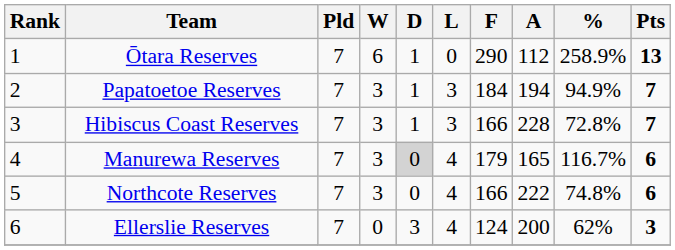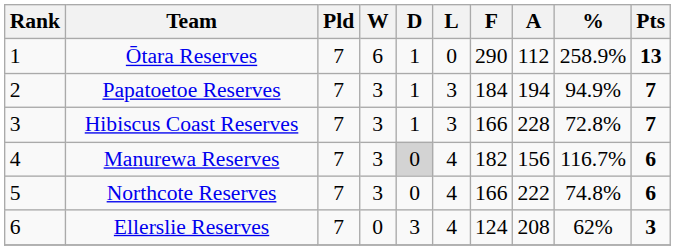 <table class="wikitable" style="text-align:center;">
 <tr>
 <th width=20>Rank</th>
 <th width=180>Team</th>
 <th width=20 abbr="Played">Pld</th>
 <th width=20 abbr="Won">W</th>
 <th width=20 abbr="Drawn">D</th>
 <th width=20 abbr="Lost">L</th>
 <th width=20 abbr="For">F</th>
 <th width=20 abbr="Against">A</th>
 <th width=20 abbr="Percentage">%</th>
 <th width=20 abbr="Points">Pts</th>
 </tr>
 <tr>
 <td style="text-align:left;">1</td>
 <td><a href='#'>Ōtara Reserves</a></td>
 <td>7</td>
 <td>6</td>
 <td>1</td>
 <td>0</td>
 <td>290</td>
 <td>112</td>
 <td>258.9%</td>
 <td><strong>13</strong></td>
 </tr>
 <tr>
 <td style="text-align:left;">2</td>
 <td><a href='#'>Papatoetoe Reserves</a></td>
 <td>7</td>
 <td>3</td>
 <td>1</td>
 <td>3</td>
 <td>184</td>
 <td>194</td>
 <td>94.9%</td>
 <td><strong>7</strong></td>
 </tr>
 <tr>
 <td style="text-align:left;">3</td>
 <td><a href='#'>Hibiscus Coast Reserves</a></td>
 <td>7</td>
 <td>3</td>
 <td>1</td>
 <td>3</td>
 <td>166</td>
 <td>228</td>
 <td>72.8%</td>
 <td><strong>7</strong></td>
 </tr>
 <tr>
 <td style="text-align:left;">4</td>
 <td><a href='#'>Manurewa Reserves</a></td>
 <td>7</td>
 <td>3</td>
 <td style="background: lightgrey;">0</td>
 <td>4</td>
-<td>179</td>
-<td>165</td>
+<td>182</td>
+<td>156</td>
 <td>116.7%</td>
 <td><strong>6</strong></td>
 </tr>
 <tr>
 <td style="text-align:left;">5</td>
 <td><a href='#'>Northcote Reserves</a></td>
 <td>7</td>
 <td>3</td>
 <td>0</td>
 <td>4</td>
 <td>166</td>
 <td>222</td>
 <td>74.8%</td>
 <td><strong>6</strong></td>
 </tr>
 <tr>
 <td style="text-align:left;">6</td>
 <td><a href='#'>Ellerslie Reserves</a></td>
 <td>7</td>
 <td>0</td>
 <td>3</td>
 <td>4</td>
 <td>124</td>
-<td>200</td>
+<td>208</td>
 <td>62%</td>
 <td><strong>3</strong></td>
 </tr>
 <tr>
 </tr>
 </table>
